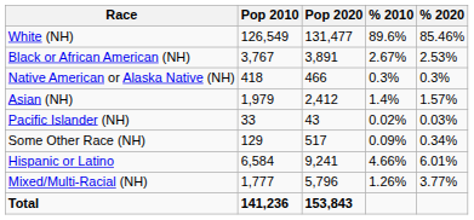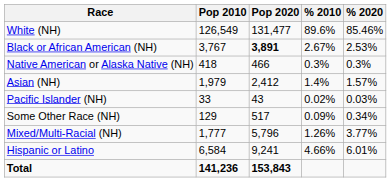 <table class="wikitable">
 <tr>
 <th>Race</th>
 <th>Pop 2010</th>
 <th>Pop 2020</th>
 <th>% 2010</th>
 <th>% 2020</th>
 </tr>
 <tr>
 <td><a href='#'>White</a> (NH)</td>
 <td>126,549</td>
 <td>131,477</td>
 <td>89.6%</td>
 <td>85.46%</td>
 </tr>
 <tr>
 <td><a href='#'>Black or African American</a> (NH)</td>
 <td>3,767</td>
-<td>3,891</td>
+<td><strong>3,891</strong></td>
 <td>2.67%</td>
 <td>2.53%</td>
 </tr>
 <tr>
 <td><a href='#'>Native American</a> or <a href='#'>Alaska Native</a> (NH)</td>
 <td>418</td>
 <td>466</td>
 <td>0.3%</td>
 <td>0.3%</td>
 </tr>
 <tr>
 <td><a href='#'>Asian</a> (NH)</td>
 <td>1,979</td>
 <td>2,412</td>
 <td>1.4%</td>
 <td>1.57%</td>
 </tr>
 <tr>
 <td><a href='#'>Pacific Islander</a> (NH)</td>
 <td>33</td>
 <td>43</td>
 <td>0.02%</td>
 <td>0.03%</td>
 </tr>
 <tr>
 <td>Some Other Race (NH)</td>
 <td>129</td>
 <td>517</td>
 <td>0.09%</td>
 <td>0.34%</td>
 </tr>
 <tr>
+<td><a href='#'>Mixed/Multi-Racial</a> (NH)</td>
+<td>1,777</td>
+<td>5,796</td>
+<td>1.26%</td>
+<td>3.77%</td>
+</tr>
+<tr>
 <td><a href='#'>Hispanic or Latino</a></td>
 <td>6,584</td>
 <td>9,241</td>
 <td>4.66%</td>
 <td>6.01%</td>
-</tr>
-<tr>
-<td><a href='#'>Mixed/Multi-Racial</a> (NH)</td>
-<td>1,777</td>
-<td>5,796</td>
-<td>1.26%</td>
-<td>3.77%</td>
 </tr>
 <tr>
 <td><strong>Total</strong></td>
 <td><strong>141,236</strong></td>
 <td><strong>153,843</strong></td>
 <td></td>
 <td></td>
 </tr>
 </table>
